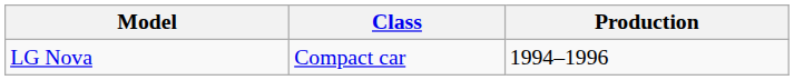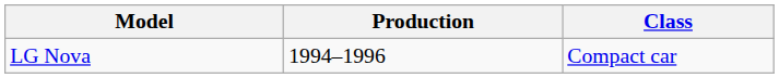 <table class="wikitable">
 <tr>
 <th style="width:200px;">Model</th>
+<th style="width:200px;">Production</th>
 <th style="width:150px;"><a href='#'>Class</a></th>
-<th style="width:200px;">Production</th>
 </tr>
 <tr>
 <td valign="top"><a href='#'>LG Nova</a></td>
+<td valign="top">1994–1996</td>
 <td valign="top"><a href='#'>Compact car</a></td>
-<td valign="top">1994–1996</td>
 </tr>
 </table>
